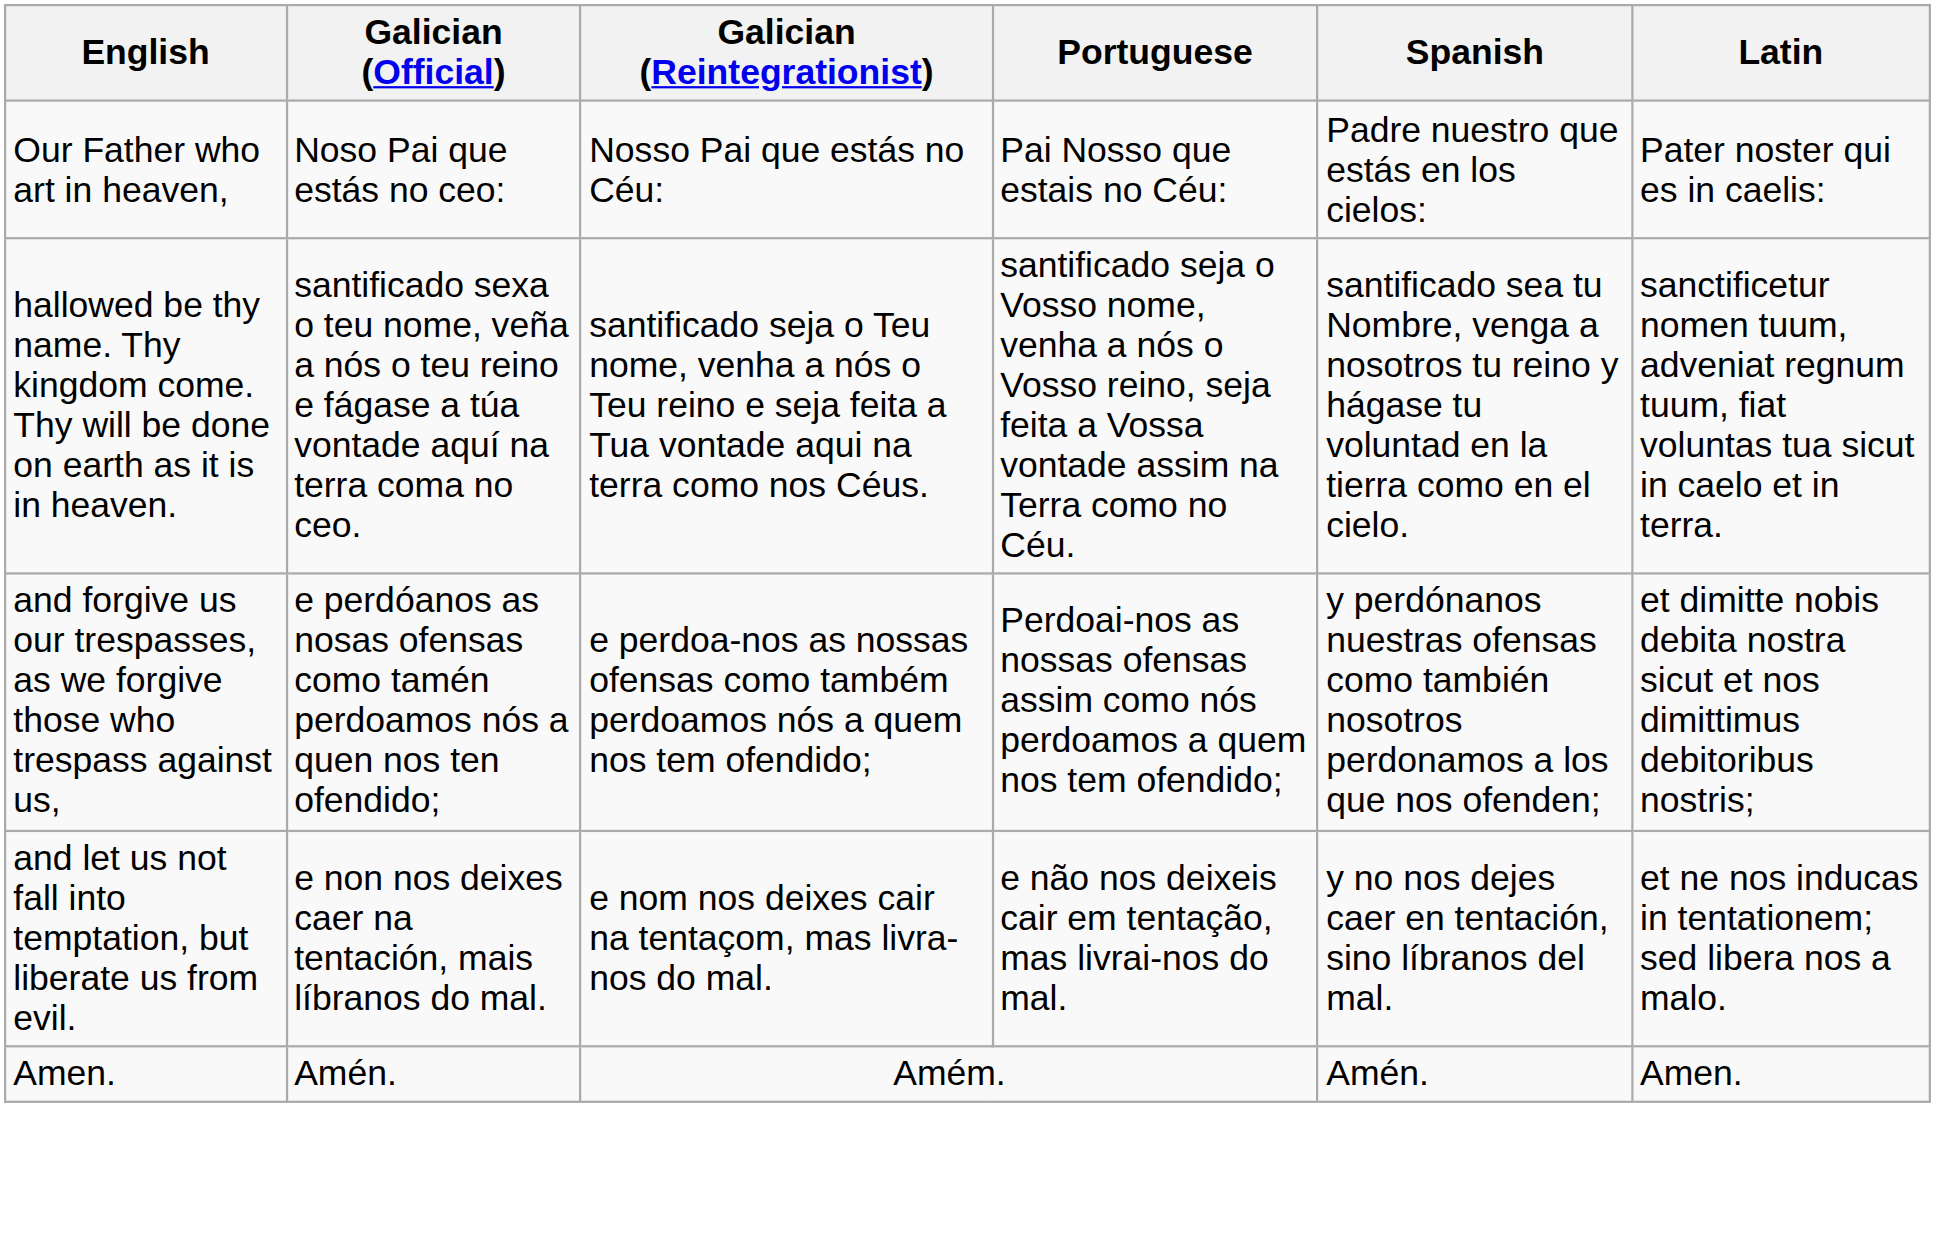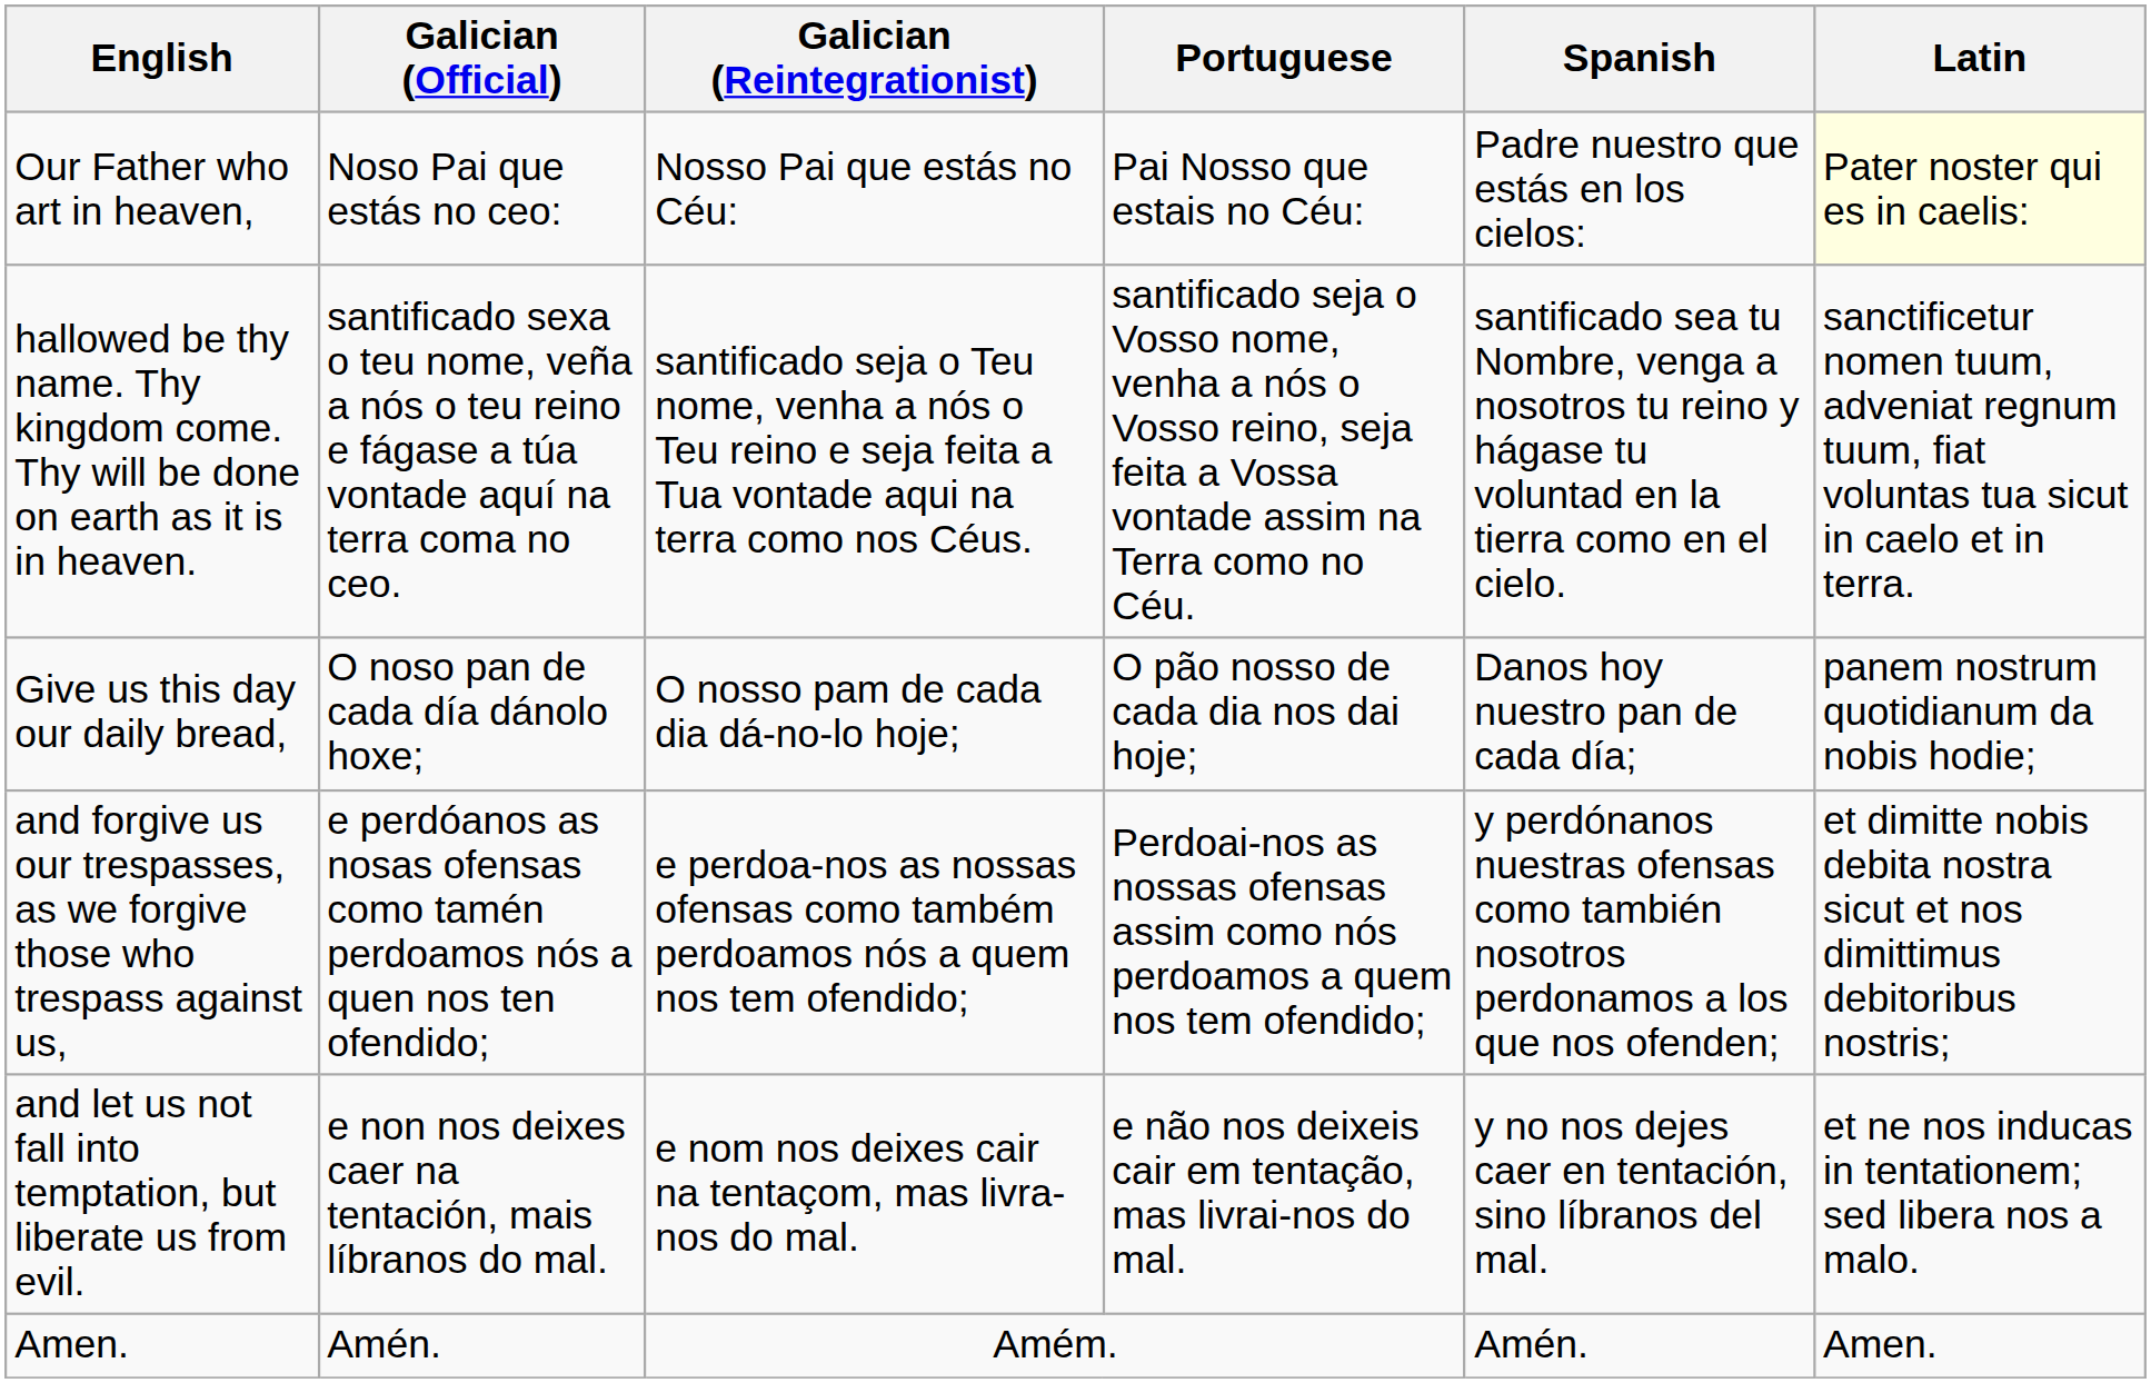 <table class="wikitable">
 <tr>
 <th>English</th>
 <th>Galician (<a href='#'>Official</a>)</th>
 <th>Galician (<a href='#'>Reintegrationist</a>)</th>
 <th>Portuguese</th>
 <th>Spanish</th>
 <th>Latin</th>
 </tr>
 <tr>
 <td>Our Father who art in heaven,</td>
 <td>Noso Pai que estás no ceo:</td>
 <td>Nosso Pai que estás no Céu:</td>
 <td>Pai Nosso que estais no Céu:</td>
 <td>Padre nuestro que estás en los cielos:</td>
-<td>Pater noster qui es in caelis:</td>
+<td style="background: lightyellow;">Pater noster qui es in caelis:</td>
 </tr>
 <tr>
 <td>hallowed be thy name. Thy kingdom come. Thy will be done on earth as it is in heaven.</td>
 <td>santificado sexa o teu nome, veña a nós o teu reino e fágase a túa vontade aquí na terra coma no ceo.</td>
 <td>santificado seja o Teu nome, venha a nós o Teu reino e seja feita a Tua vontade aqui na terra como nos Céus.</td>
 <td>santificado seja o Vosso nome, venha a nós o Vosso reino, seja feita a Vossa vontade assim na Terra como no Céu.</td>
 <td>santificado sea tu Nombre, venga a nosotros tu reino y hágase tu voluntad en la tierra como en el cielo.</td>
 <td>sanctificetur nomen tuum, adveniat regnum tuum, fiat voluntas tua sicut in caelo et in terra.</td>
+</tr>
+<tr>
+<td>Give us this day our daily bread,</td>
+<td>O noso pan de cada día dánolo hoxe;</td>
+<td>O nosso pam de cada dia dá-no-lo hoje;</td>
+<td>O pão nosso de cada dia nos dai hoje;</td>
+<td>Danos hoy nuestro pan de cada día;</td>
+<td>panem nostrum quotidianum da nobis hodie;</td>
 </tr>
 <tr>
 <td>and forgive us our trespasses, as we forgive those who trespass against us,</td>
 <td>e perdóanos as nosas ofensas como tamén perdoamos nós a quen nos ten ofendido;</td>
 <td>e perdoa-nos as nossas ofensas como também perdoamos nós a quem nos tem ofendido;</td>
 <td>Perdoai-nos as nossas ofensas assim como nós perdoamos a quem nos tem ofendido;</td>
 <td>y perdónanos nuestras ofensas como también nosotros perdonamos a los que nos ofenden;</td>
 <td>et dimitte nobis debita nostra sicut et nos dimittimus debitoribus nostris;</td>
 </tr>
 <tr>
 <td>and let us not fall into temptation, but liberate us from evil.</td>
 <td>e non nos deixes caer na tentación, mais líbranos do mal.</td>
 <td>e nom nos deixes cair na tentaçom, mas livra-nos do mal.</td>
 <td>e não nos deixeis cair em tentação, mas livrai-nos do mal.</td>
 <td>y no nos dejes caer en tentación, sino líbranos del mal.</td>
 <td>et ne nos inducas in tentationem; sed libera nos a malo.</td>
 </tr>
 <tr>
 <td>Amen.</td>
 <td>Amén.</td>
 <td colspan=2 style="text-align: center;">Amém.</td>
 <td>Amén.</td>
 <td>Amen.</td>
 </tr>
 </table>
